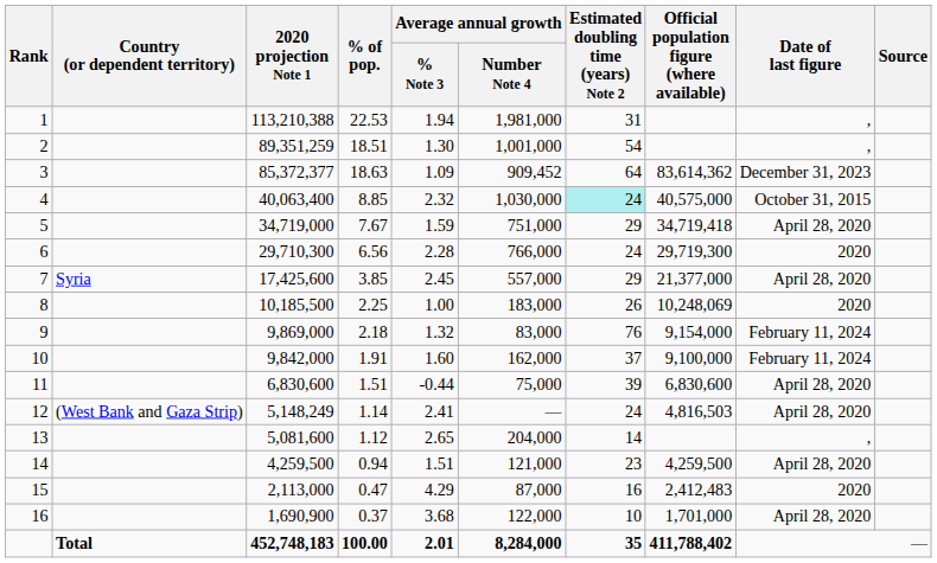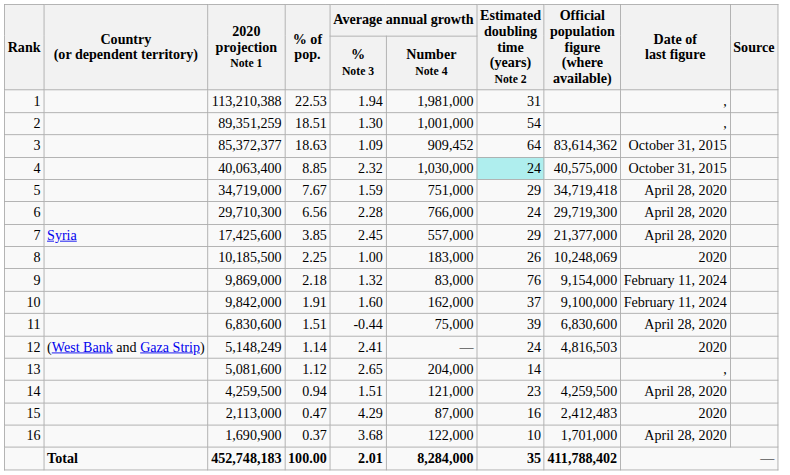 <table class="sortable wikitable" style="text-align: right">
 <tr>
 <th rowspan=2>Rank</th>
 <th rowspan=2>Country<br>(or dependent territory)</th>
 <th rowspan=2>2020<br>projection<br><small>Note 1</small></th>
 <th rowspan=2>% of<br>pop.</th>
 <th colspan=2>Average annual growth</th>
 <th rowspan=2>Estimated<br>doubling<br>time<br>(years)<br><small>Note 2</small></th>
 <th rowspan=2>Official<br>population<br>figure<br>(where<br>available)</th>
 <th rowspan=2 data-sort-type=date>Date of<br>last figure</th>
 <th rowspan=2>Source</th>
 </tr>
 <tr>
 <th>%<br><small>Note 3</small></th>
 <th>Number<br><small>Note 4</small></th>
 </tr>
 <tr>
 <td>1</td>
 <td align=left></td>
 <td>113,210,388</td>
 <td>22.53</td>
 <td>1.94</td>
 <td>1,981,000</td>
 <td>31</td>
 <td></td>
 <td> , </td>
 <td align=left></td>
 </tr>
 <tr 1>
 <td>2</td>
 <td align=left></td>
 <td>89,351,259</td>
 <td>18.51</td>
 <td>1.30</td>
 <td>1,001,000</td>
 <td>54</td>
 <td></td>
 <td> , </td>
 <td align=left></td>
 </tr>
 <tr>
 <td>3</td>
 <td align=left></td>
 <td>85,372,377</td>
 <td>18.63</td>
 <td>1.09</td>
 <td>909,452</td>
 <td>64</td>
 <td>83,614,362</td>
-<td>December 31, 2023</td>
+<td>October 31, 2015</td>
 <td align="left"></td>
 </tr>
 <tr>
 <td>4</td>
 <td align=left></td>
 <td>40,063,400</td>
 <td>8.85</td>
 <td>2.32</td>
 <td>1,030,000</td>
 <td style="background: paleturquoise;">24</td>
 <td>40,575,000</td>
 <td>October 31, 2015</td>
 <td align=left></td>
 </tr>
 <tr>
 <td>5</td>
 <td align=left></td>
 <td>34,719,000</td>
 <td>7.67</td>
 <td>1.59</td>
 <td>751,000</td>
 <td>29</td>
 <td>34,719,418</td>
 <td>April 28, 2020</td>
 <td align=left></td>
 </tr>
 <tr>
 <td>6</td>
 <td align=left></td>
 <td>29,710,300</td>
 <td>6.56</td>
 <td>2.28</td>
 <td>766,000</td>
 <td>24</td>
 <td>29,719,300</td>
-<td>2020</td>
+<td>April 28, 2020</td>
 <td align=left></td>
 </tr>
 <tr>
 <td>7</td>
 <td align=left> <a href='#'>Syria</a></td>
 <td>17,425,600</td>
 <td>3.85</td>
 <td>2.45</td>
 <td>557,000</td>
 <td>29</td>
 <td>21,377,000</td>
 <td>April 28, 2020</td>
 <td align=left></td>
 </tr>
 <tr>
 <td>8</td>
 <td align=left></td>
 <td>10,185,500</td>
 <td>2.25</td>
 <td>1.00</td>
 <td>183,000</td>
 <td>26</td>
 <td>10,248,069</td>
 <td>2020</td>
 <td align=left></td>
 </tr>
 <tr 006+03>
 <td>9</td>
 <td align=left></td>
 <td>9,869,000</td>
 <td>2.18</td>
 <td>1.32</td>
 <td>83,000</td>
 <td>76</td>
 <td>9,154,000</td>
 <td>February 11, 2024</td>
 <td align=left></td>
 </tr>
 <tr>
 <td>10</td>
 <td align=left></td>
 <td>9,842,000</td>
 <td>1.91</td>
 <td>1.60</td>
 <td>162,000</td>
 <td>37</td>
 <td>9,100,000</td>
 <td>February 11, 2024</td>
 <td align=left></td>
 </tr>
 <tr>
 <td>11</td>
 <td align="left"></td>
 <td>6,830,600</td>
 <td>1.51</td>
 <td>-0.44</td>
 <td>75,000</td>
 <td>39</td>
 <td>6,830,600</td>
 <td>April 28, 2020</td>
 <td align="left"></td>
 </tr>
 <tr>
 <td>12</td>
 <td align="left"> (<a href='#'>West Bank</a> and <a href='#'>Gaza Strip</a>)</td>
 <td>5,148,249</td>
 <td>1.14</td>
 <td>2.41</td>
 <td>—</td>
 <td>24</td>
 <td>4,816,503</td>
-<td>April 28, 2020</td>
+<td>2020</td>
 <td align="left"></td>
 </tr>
 <tr>
 <td>13</td>
 <td align="left"></td>
 <td>5,081,600</td>
 <td>1.12</td>
 <td>2.65</td>
 <td>204,000</td>
 <td>14</td>
 <td></td>
 <td> , </td>
 <td align="left"></td>
 </tr>
 <tr>
 <td>14</td>
 <td align="left"></td>
 <td>4,259,500</td>
 <td>0.94</td>
 <td>1.51</td>
 <td>121,000</td>
 <td>23</td>
 <td>4,259,500</td>
 <td>April 28, 2020</td>
 <td align="left"></td>
 </tr>
 <tr>
 <td>15</td>
 <td align="left"></td>
 <td>2,113,000</td>
 <td>0.47</td>
 <td>4.29</td>
 <td>87,000</td>
 <td>16</td>
 <td>2,412,483</td>
 <td>2020</td>
 <td align="left"></td>
 </tr>
 <tr>
 <td>16</td>
 <td align="left"></td>
 <td>1,690,900</td>
 <td>0.37</td>
 <td>3.68</td>
 <td>122,000</td>
 <td>10</td>
 <td>1,701,000</td>
 <td>April 28, 2020</td>
 <td align="left"></td>
 </tr>
 <tr class="sortbottom">
 <td></td>
 <td align="left"><strong>Total</strong></td>
 <td><strong>452,748,183</strong></td>
 <td><strong>100.00</strong></td>
 <td><strong>2.01</strong></td>
 <td><strong>8,284,000</strong></td>
 <td><strong>35</strong></td>
 <td><strong>411,788,402</strong></td>
 <td colspan="2">—</td>
 </tr>
 </table>
